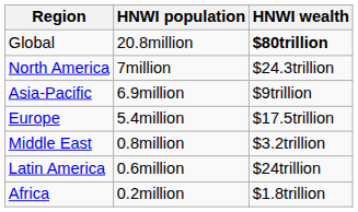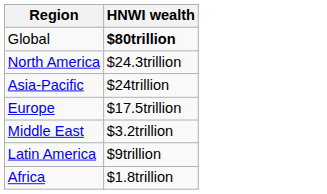 <table class="wikitable">
 <tr>
 <th>Region</th>
-<th>HNWI population</th>
 <th>HNWI wealth</th>
 </tr>
 <tr>
 <td>Global</td>
-<td>20.8million</td>
 <td><strong>$80trillion</strong></td>
 </tr>
 <tr>
 <td><a href='#'>North America</a></td>
-<td>7million</td>
 <td>$24.3trillion</td>
 </tr>
 <tr>
 <td><a href='#'>Asia-Pacific</a></td>
-<td>6.9million</td>
-<td>$9trillion</td>
+<td>$24trillion</td>
 </tr>
 <tr>
 <td><a href='#'>Europe</a></td>
-<td>5.4million</td>
 <td>$17.5trillion</td>
 </tr>
 <tr>
 <td><a href='#'>Middle East</a></td>
-<td>0.8million</td>
 <td>$3.2trillion</td>
 </tr>
 <tr>
 <td><a href='#'>Latin America</a></td>
-<td>0.6million</td>
-<td>$24trillion</td>
+<td>$9trillion</td>
 </tr>
 <tr>
 <td><a href='#'>Africa</a></td>
-<td>0.2million</td>
 <td>$1.8trillion</td>
 </tr>
 </table>
